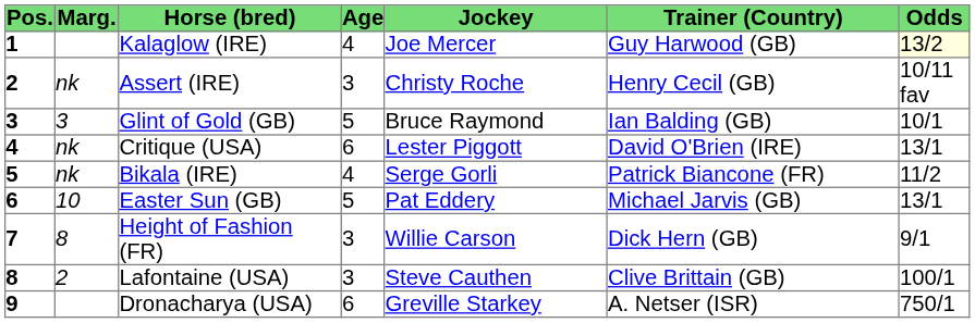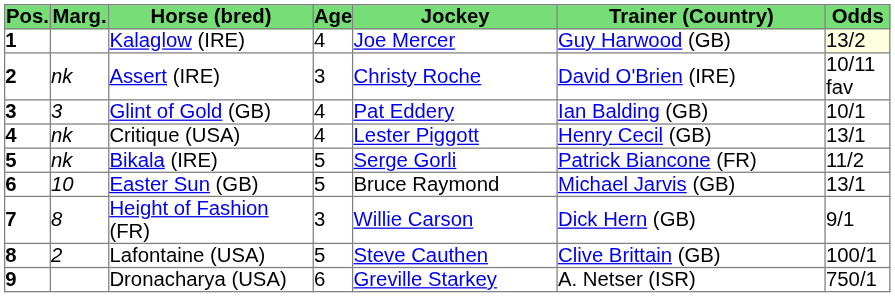 <table class = "sortable" | border="1" cellpadding="0" style="border-collapse: collapse;">
 <tr style="background:#7d7; text-align:center;">
 <th style="width:35px;"><strong>Pos.</strong></th>
 <th style="width:45px;"><strong>Marg.</strong></th>
 <th style="width:160px;"><strong>Horse (bred)</strong></th>
 <th style="width:30px;"><strong>Age</strong></th>
 <th style="width:160px;"><strong>Jockey</strong></th>
 <th style="width:210px;"><strong>Trainer (Country)</strong></th>
 <th style="width:50px;"><strong>Odds</strong></th>
 </tr>
 <tr>
 <td><strong>1</strong></td>
 <td></td>
 <td><a href='#'>Kalaglow</a> (IRE)</td>
 <td>4</td>
 <td><a href='#'>Joe Mercer</a></td>
 <td><a href='#'>Guy Harwood</a> (GB)</td>
 <td style="background: lightyellow;">13/2</td>
 </tr>
 <tr>
 <td><strong>2</strong></td>
 <td><em>nk</em></td>
 <td><a href='#'>Assert</a> (IRE)</td>
 <td>3</td>
 <td><a href='#'>Christy Roche</a></td>
-<td><a href='#'>Henry Cecil</a> (GB)</td>
+<td><a href='#'>David O'Brien</a> (IRE)</td>
 <td>10/11 fav</td>
 </tr>
 <tr>
 <td><strong>3</strong></td>
 <td><em>3</em></td>
 <td><a href='#'>Glint of Gold</a> (GB)</td>
-<td>5</td>
-<td>Bruce Raymond</td>
+<td>4</td>
+<td><a href='#'>Pat Eddery</a></td>
 <td><a href='#'>Ian Balding</a> (GB)</td>
 <td>10/1</td>
 </tr>
 <tr>
 <td><strong>4</strong></td>
 <td><em>nk</em></td>
 <td>Critique (USA)</td>
-<td>6</td>
+<td>4</td>
 <td><a href='#'>Lester Piggott</a></td>
-<td><a href='#'>David O'Brien</a> (IRE)</td>
+<td><a href='#'>Henry Cecil</a> (GB)</td>
 <td>13/1</td>
 </tr>
 <tr>
 <td><strong>5</strong></td>
 <td><em>nk</em></td>
 <td><a href='#'>Bikala</a> (IRE)</td>
-<td>4</td>
+<td>5</td>
 <td><a href='#'>Serge Gorli</a></td>
 <td><a href='#'>Patrick Biancone</a> (FR)</td>
 <td>11/2</td>
 </tr>
 <tr>
 <td><strong>6</strong></td>
 <td><em>10</em></td>
 <td><a href='#'>Easter Sun</a> (GB)</td>
 <td>5</td>
-<td><a href='#'>Pat Eddery</a></td>
+<td>Bruce Raymond</td>
 <td><a href='#'>Michael Jarvis</a> (GB)</td>
 <td>13/1</td>
 </tr>
 <tr>
 <td><strong>7</strong></td>
 <td><em>8</em></td>
 <td><a href='#'>Height of Fashion</a> (FR)</td>
 <td>3</td>
 <td><a href='#'>Willie Carson</a></td>
 <td><a href='#'>Dick Hern</a> (GB)</td>
 <td>9/1</td>
 </tr>
 <tr>
 <td><strong>8</strong></td>
 <td><em>2</em></td>
 <td>Lafontaine (USA)</td>
-<td>3</td>
+<td>5</td>
 <td><a href='#'>Steve Cauthen</a></td>
 <td><a href='#'>Clive Brittain</a> (GB)</td>
 <td>100/1</td>
 </tr>
 <tr>
 <td><strong>9</strong></td>
 <td></td>
 <td>Dronacharya (USA)</td>
 <td>6</td>
 <td><a href='#'>Greville Starkey</a></td>
 <td>A. Netser (ISR)</td>
 <td>750/1</td>
 </tr>
 </table>
